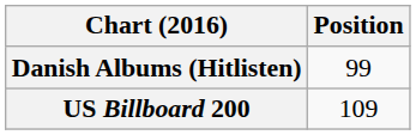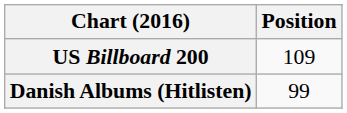 <table class="wikitable sortable plainrowheaders" style="text-align:center;">
 <tr>
 <th>Chart (2016)</th>
 <th>Position</th>
 </tr>
 <tr>
+<th scope="row">US <em>Billboard</em> 200</th>
+<td>109</td>
+</tr>
+<tr>
 <th scope="row">Danish Albums (Hitlisten)</th>
 <td>99</td>
 </tr>
-<tr>
-<th scope="row">US <em>Billboard</em> 200</th>
-<td>109</td>
-</tr>
 </table>
